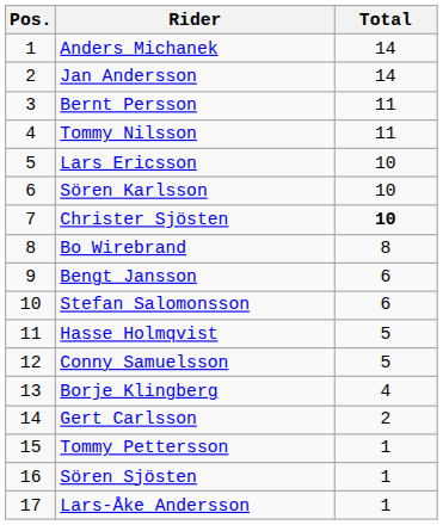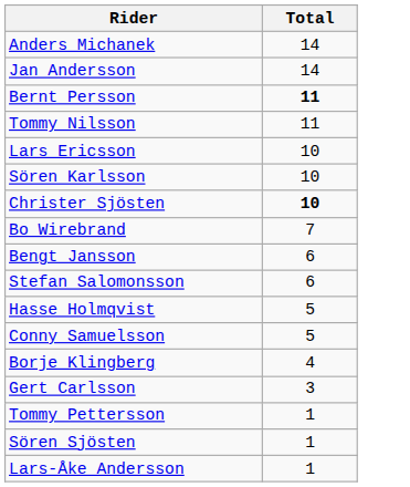 <table class=wikitable>
 <tr>
-<th width=25px>Pos.</th>
 <th width=200px>Rider</th>
 <th width=70px>Total</th>
 </tr>
 <tr align=center >
-<td>1</td>
 <td align=left><a href='#'>Anders Michanek</a></td>
 <td>14</td>
 </tr>
 <tr align=center >
-<td>2</td>
 <td align=left><a href='#'>Jan Andersson</a></td>
 <td>14</td>
 </tr>
 <tr align=center >
-<td>3</td>
 <td align=left><a href='#'>Bernt Persson</a></td>
-<td>11</td>
+<td><strong>11</strong></td>
 </tr>
 <tr align=center >
-<td>4</td>
 <td align=left><a href='#'>Tommy Nilsson</a></td>
 <td>11</td>
 </tr>
 <tr align=center >
-<td>5</td>
 <td align=left><a href='#'>Lars Ericsson</a></td>
 <td>10</td>
 </tr>
 <tr align=center >
-<td>6</td>
 <td align=left><a href='#'>Sören Karlsson</a></td>
 <td>10</td>
 </tr>
 <tr align=center >
-<td>7</td>
 <td align=left><a href='#'>Christer Sjösten</a></td>
 <td><strong>10</strong></td>
 </tr>
 <tr align=center >
-<td>8</td>
 <td align=left><a href='#'>Bo Wirebrand</a></td>
-<td>8</td>
+<td>7</td>
 </tr>
 <tr align=center>
-<td>9</td>
 <td align=left><a href='#'>Bengt Jansson</a></td>
 <td>6</td>
 </tr>
 <tr align=center>
-<td>10</td>
 <td align=left><a href='#'>Stefan Salomonsson</a></td>
 <td>6</td>
 </tr>
 <tr align=center>
-<td>11</td>
 <td align=left><a href='#'>Hasse Holmqvist</a></td>
 <td>5</td>
 </tr>
 <tr align=center>
-<td>12</td>
 <td align=left><a href='#'>Conny Samuelsson</a></td>
 <td>5</td>
 </tr>
 <tr align=center>
-<td>13</td>
 <td align=left><a href='#'>Borje Klingberg</a></td>
 <td>4</td>
 </tr>
 <tr align=center>
-<td>14</td>
 <td align=left><a href='#'>Gert Carlsson</a></td>
-<td>2</td>
+<td>3</td>
 </tr>
 <tr align=center>
-<td>15</td>
 <td align=left><a href='#'>Tommy Pettersson</a></td>
 <td>1</td>
 </tr>
 <tr align=center>
-<td>16</td>
 <td align=left><a href='#'>Sören Sjösten</a></td>
 <td>1</td>
 </tr>
 <tr align=center>
-<td>17</td>
 <td align=left><a href='#'>Lars-Åke Andersson</a></td>
 <td>1</td>
 </tr>
 </table>
